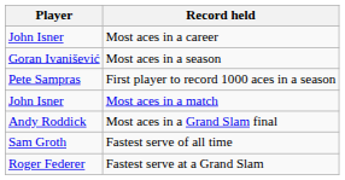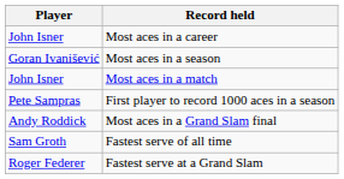 <table class="wikitable">
 <tr>
 <th>Player</th>
 <th>Record held</th>
 </tr>
 <tr>
 <td> <a href='#'>John Isner</a></td>
 <td>Most aces in a career</td>
 </tr>
 <tr>
 <td> <a href='#'>Goran Ivanišević</a></td>
 <td>Most aces in a season</td>
 </tr>
 <tr>
+<td> <a href='#'>John Isner</a></td>
+<td><a href='#'>Most aces in a match</a></td>
+</tr>
+<tr>
 <td> <a href='#'>Pete Sampras</a></td>
 <td>First player to record 1000 aces in a season</td>
-</tr>
-<tr>
-<td> <a href='#'>John Isner</a></td>
-<td><a href='#'>Most aces in a match</a></td>
 </tr>
 <tr>
 <td> <a href='#'>Andy Roddick</a></td>
 <td>Most aces in a <a href='#'>Grand Slam</a> final</td>
 </tr>
 <tr>
 <td> <a href='#'>Sam Groth</a></td>
 <td>Fastest serve of all time</td>
 </tr>
 <tr>
 <td> <a href='#'>Roger Federer</a></td>
 <td>Fastest serve at a Grand Slam</td>
 </tr>
 </table>
